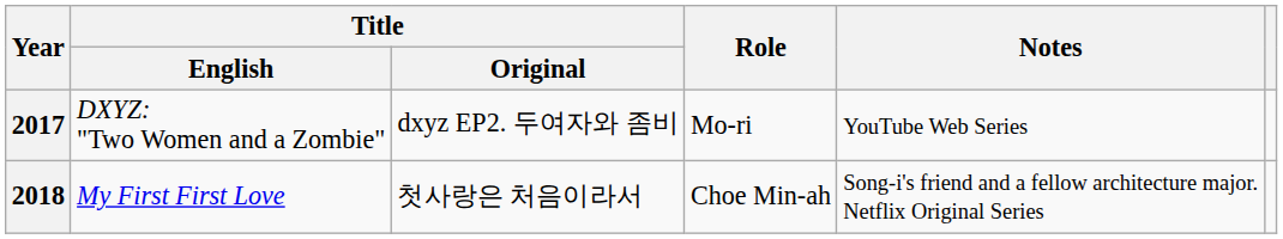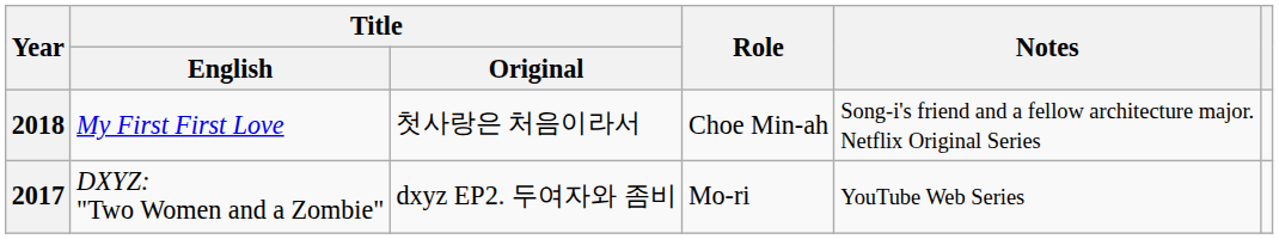 <table class="wikitable sortable plainrowheaders">
 <tr>
 <th rowspan="2" scope="col">Year</th>
 <th colspan="2" scope="col">Title</th>
 <th rowspan="2" scope="col">Role</th>
 <th rowspan="2" scope="col">Notes</th>
 <th rowspan="2" scope="col" class="unsortable"></th>
 </tr>
 <tr>
 <th scope="col">English</th>
 <th scope="col">Original</th>
 </tr>
 <tr>
+<th scope="row">2018</th>
+<td><em><a href='#'>My First First Love</a></em></td>
+<td>첫사랑은 처음이라서</td>
+<td>Choe Min-ah</td>
+<td><small>Song-i's friend and a fellow architecture major.<br>Netflix Original Series</small></td>
+<td></td>
+</tr>
+<tr>
 <th scope="row">2017</th>
 <td><em>DXYZ:</em><br>"Two Women and a Zombie"</td>
 <td>dxyz EP2. 두여자와 좀비</td>
 <td>Mo-ri</td>
 <td><small>YouTube Web Series</small></td>
 <td></td>
 </tr>
-<tr>
-<th scope="row">2018</th>
-<td><em><a href='#'>My First First Love</a></em></td>
-<td>첫사랑은 처음이라서</td>
-<td>Choe Min-ah</td>
-<td><small>Song-i's friend and a fellow architecture major.<br>Netflix Original Series</small></td>
-<td></td>
-</tr>
 </table>
